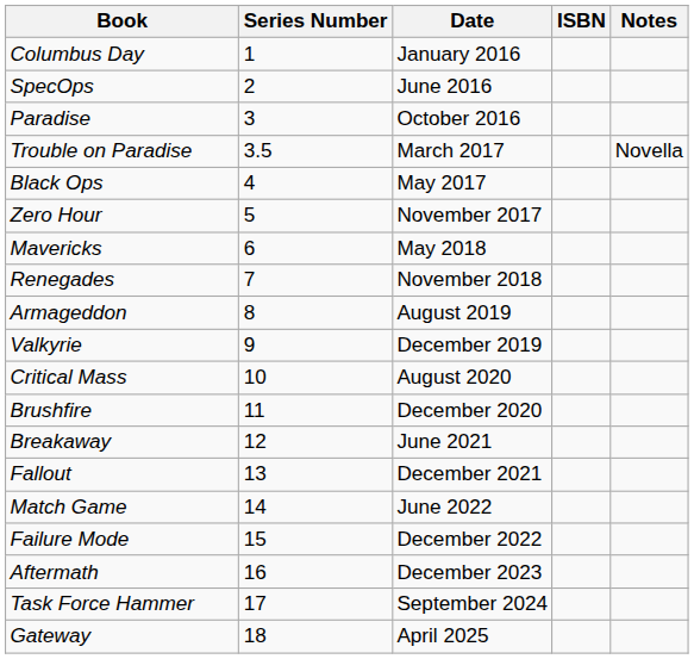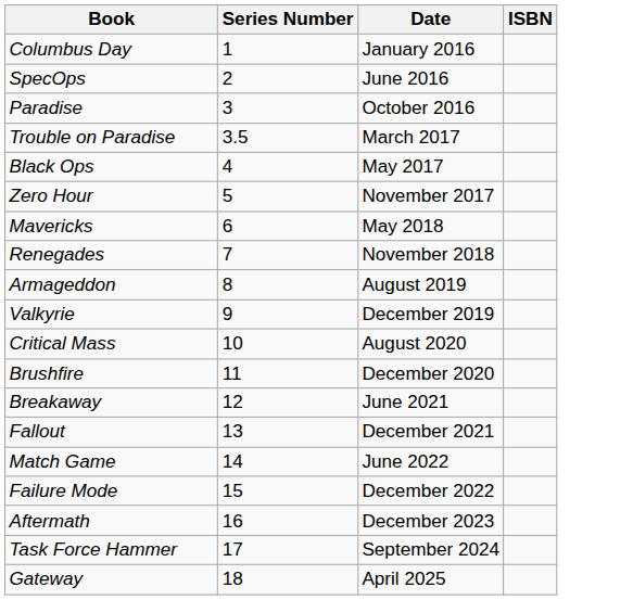 <table class="wikitable" style="border: none;">
 <tr>
 <th style="min-width: 11em">Book</th>
 <th style="min-width: 1em">Series Number</th>
 <th style="min-width: 2em">Date</th>
 <th>ISBN</th>
-<th style="min-width: 2em">Notes</th>
 </tr>
 <tr>
 <td><em>Columbus Day</em></td>
 <td>1</td>
 <td>January 2016</td>
-<td></td>
 <td></td>
 </tr>
 <tr>
 <td><em>SpecOps</em></td>
 <td>2</td>
 <td>June 2016</td>
 <td></td>
-<td></td>
 </tr>
 <tr>
 <td><em>Paradise</em></td>
 <td>3</td>
 <td>October 2016</td>
-<td></td>
 <td></td>
 </tr>
 <tr>
 <td><em>Trouble on Paradise</em></td>
 <td>3.5</td>
 <td>March 2017</td>
 <td></td>
-<td>Novella</td>
 </tr>
 <tr>
 <td><em>Black Ops</em></td>
 <td>4</td>
 <td>May 2017</td>
-<td></td>
 <td></td>
 </tr>
 <tr>
 <td><em>Zero Hour</em></td>
 <td>5</td>
 <td>November 2017</td>
 <td></td>
-<td></td>
 </tr>
 <tr>
 <td><em>Mavericks</em></td>
 <td>6</td>
 <td>May 2018</td>
-<td></td>
 <td></td>
 </tr>
 <tr>
 <td><em>Renegades</em></td>
 <td>7</td>
 <td>November 2018</td>
 <td></td>
-<td></td>
 </tr>
 <tr>
 <td><em>Armageddon</em></td>
 <td>8</td>
 <td>August 2019</td>
-<td></td>
 <td></td>
 </tr>
 <tr>
 <td><em>Valkyrie</em></td>
 <td>9</td>
 <td>December 2019</td>
 <td></td>
-<td></td>
 </tr>
 <tr>
 <td><em>Critical Mass</em></td>
 <td>10</td>
 <td>August 2020</td>
-<td></td>
 <td></td>
 </tr>
 <tr>
 <td><em>Brushfire</em></td>
 <td>11</td>
 <td>December 2020</td>
 <td></td>
-<td></td>
 </tr>
 <tr>
 <td><em>Breakaway</em></td>
 <td>12</td>
 <td>June 2021</td>
-<td></td>
 <td></td>
 </tr>
 <tr>
 <td><em>Fallout</em></td>
 <td>13</td>
 <td>December 2021</td>
 <td></td>
-<td></td>
 </tr>
 <tr>
 <td><em>Match Game</em></td>
 <td>14</td>
 <td>June 2022</td>
-<td></td>
 <td></td>
 </tr>
 <tr>
 <td><em>Failure Mode</em></td>
 <td>15</td>
 <td>December 2022</td>
 <td></td>
-<td></td>
 </tr>
 <tr>
 <td><em>Aftermath</em></td>
 <td>16</td>
 <td>December 2023</td>
-<td></td>
 <td></td>
 </tr>
 <tr>
 <td><em>Task Force Hammer</em></td>
 <td>17</td>
 <td>September 2024</td>
 <td></td>
-<td></td>
 </tr>
 <tr>
 <td><em>Gateway</em></td>
 <td>18</td>
 <td>April 2025</td>
 <td></td>
-<td></td>
 </tr>
 </table>
